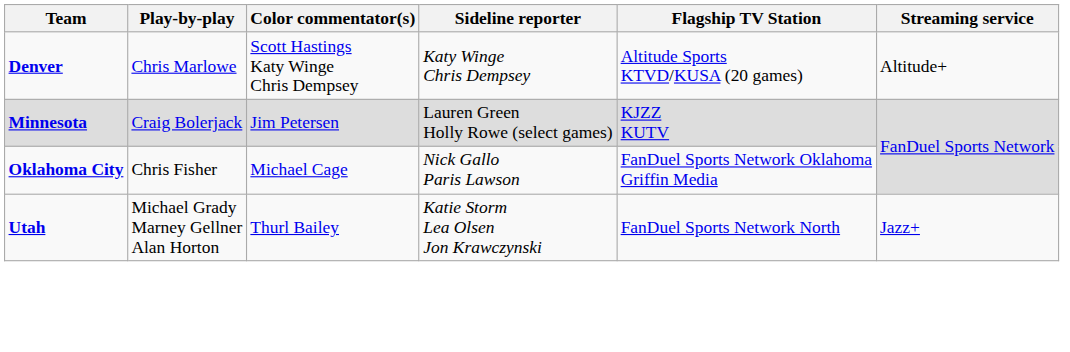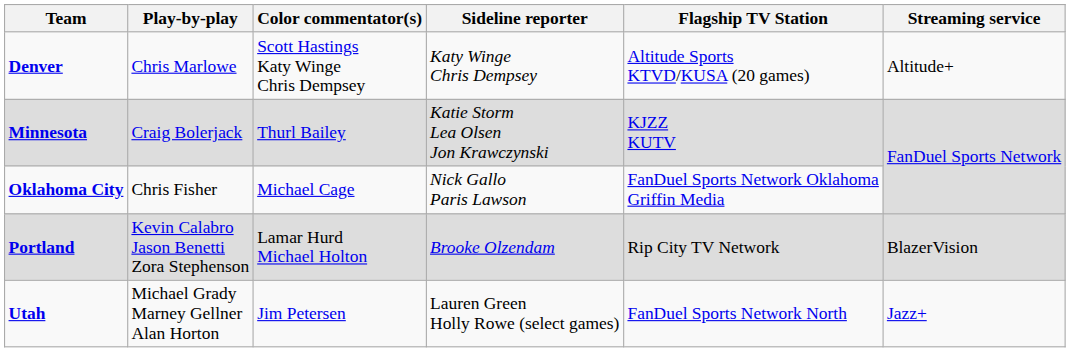 <table class="wikitable">
 <tr>
 <th>Team</th>
 <th>Play-by-play</th>
 <th>Color commentator(s)</th>
 <th>Sideline reporter</th>
 <th>Flagship TV Station</th>
 <th>Streaming service</th>
 </tr>
 <tr>
 <td><strong><a href='#'>Denver</a></strong></td>
 <td><a href='#'>Chris Marlowe</a></td>
 <td><a href='#'>Scott Hastings</a><br>Katy Winge<br>Chris Dempsey</td>
 <td><em>Katy Winge <br>Chris Dempsey</em></td>
 <td><a href='#'>Altitude Sports</a><br><a href='#'>KTVD</a>/<a href='#'>KUSA</a> (20 games)</td>
 <td>Altitude+</td>
 </tr>
 <tr style="background:#ddd;">
 <td><strong><a href='#'>Minnesota</a></strong></td>
 <td><a href='#'>Craig Bolerjack</a></td>
-<td><a href='#'>Jim Petersen</a></td>
-<td>Lauren Green<br>Holly Rowe (select games)</td>
+<td><a href='#'>Thurl Bailey</a></td>
+<td><em>Katie Storm<br>Lea Olsen</em><br><em>Jon Krawczynski</em></td>
 <td><a href='#'>KJZZ</a>  <br> <a href='#'>KUTV</a> </td>
 <td rowspan=2><a href='#'>FanDuel Sports Network</a></td>
 </tr>
 <tr>
 <td><strong><a href='#'>Oklahoma City</a></strong></td>
 <td>Chris Fisher</td>
 <td><a href='#'>Michael Cage</a></td>
 <td><em>Nick Gallo <br> Paris Lawson</em></td>
 <td><a href='#'>FanDuel Sports Network Oklahoma</a><br><a href='#'>Griffin Media</a> </td>
 </tr>
+<tr style="background:#ddd;">
+<td><strong><a href='#'>Portland</a></strong></td>
+<td><a href='#'>Kevin Calabro</a> <br> <a href='#'>Jason Benetti</a>  <br> Zora Stephenson </td>
+<td>Lamar Hurd <br> <a href='#'>Michael Holton</a> </td>
+<td><em><a href='#'>Brooke Olzendam</a></em></td>
+<td>Rip City TV Network </td>
+<td>BlazerVision</td>
+</tr>
 <tr>
 <td><strong><a href='#'>Utah</a></strong></td>
 <td>Michael Grady <br> Marney Gellner <br> Alan Horton</td>
-<td><a href='#'>Thurl Bailey</a></td>
-<td><em>Katie Storm<br>Lea Olsen</em><br><em>Jon Krawczynski</em></td>
+<td><a href='#'>Jim Petersen</a></td>
+<td>Lauren Green<br>Holly Rowe (select games)</td>
 <td><a href='#'>FanDuel Sports Network North</a></td>
 <td><a href='#'>Jazz+</a></td>
 </tr>
 </table>
